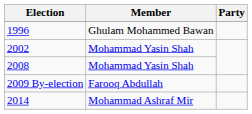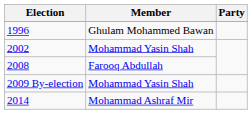 <table class="wikitable sortable">
 <tr>
 <th>Election</th>
 <th>Member</th>
 <th colspan=2>Party</th>
 </tr>
 <tr>
 </tr>
 <tr>
 </tr>
 <tr>
 </tr>
 <tr>
 </tr>
 <tr>
 </tr>
 <tr>
 </tr>
 <tr>
 </tr>
 <tr>
 <td><a href='#'>1996</a></td>
 <td>Ghulam Mohammed Bawan</td>
 <td></td>
 </tr>
 <tr>
 <td><a href='#'>2002</a></td>
 <td><a href='#'>Mohammad Yasin Shah</a></td>
 </tr>
 <tr>
 <td><a href='#'>2008</a></td>
-<td><a href='#'>Mohammad Yasin Shah</a></td>
+<td><a href='#'>Farooq Abdullah</a></td>
 </tr>
 <tr>
 <td><a href='#'>2009 By-election</a></td>
-<td><a href='#'>Farooq Abdullah</a></td>
+<td><a href='#'>Mohammad Yasin Shah</a></td>
 <td></td>
 </tr>
 <tr>
 <td><a href='#'>2014</a></td>
 <td><a href='#'>Mohammad Ashraf Mir</a></td>
 <td></td>
 </tr>
 </table>
